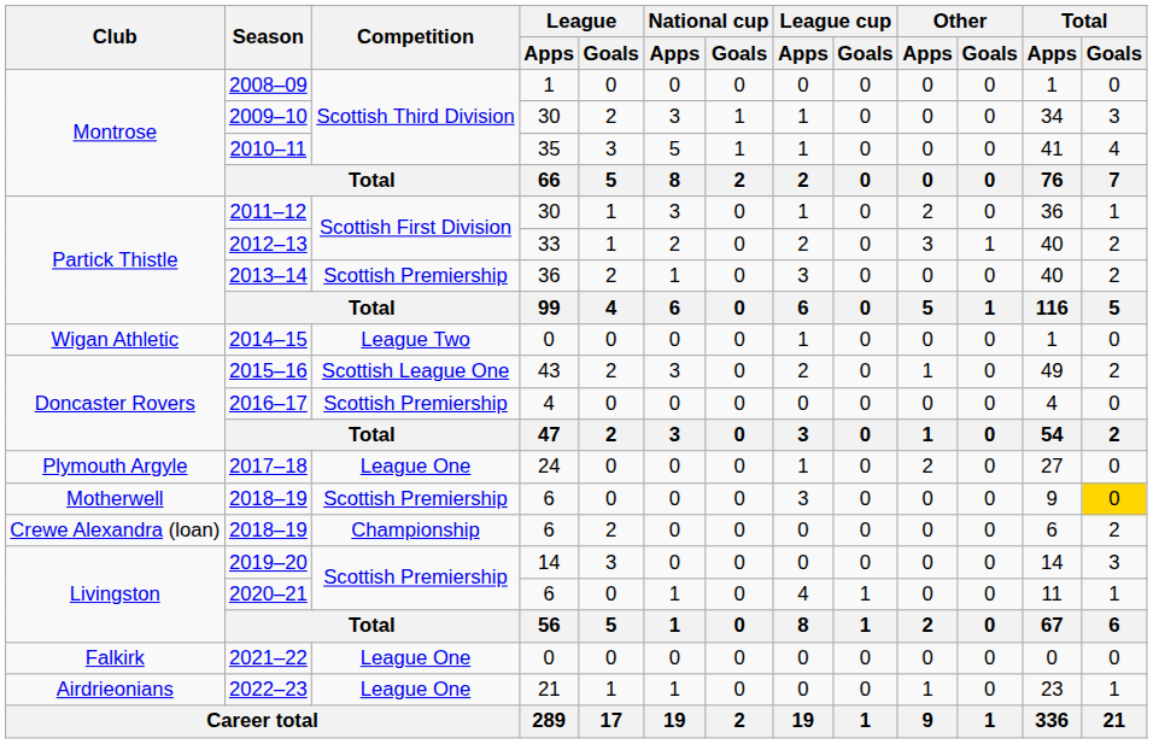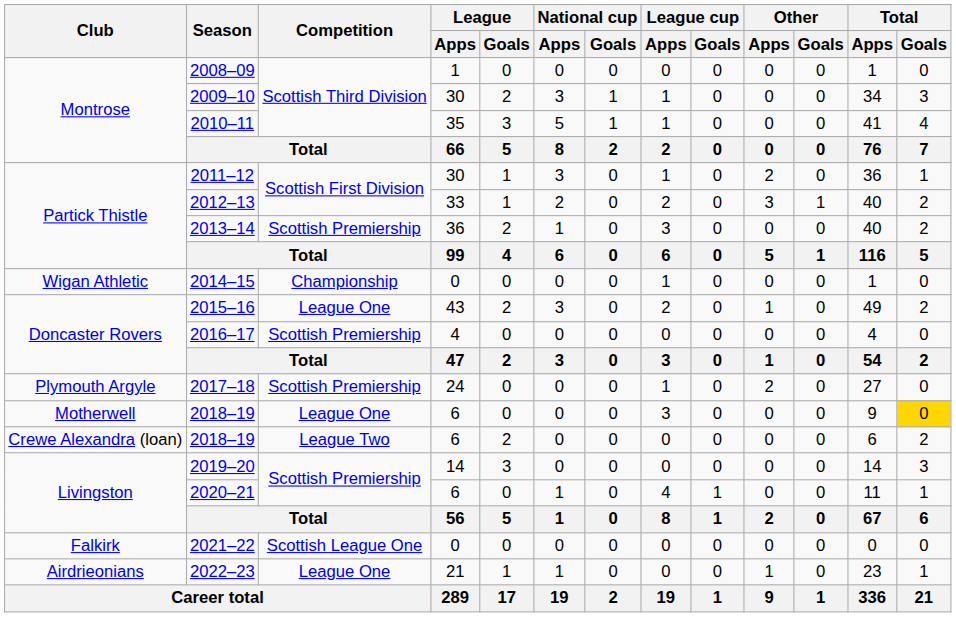 <table class="wikitable" style="text-align: center">
 <tr>
 <th rowspan="2">Club</th>
 <th rowspan="2">Season</th>
 <th rowspan="2">Competition</th>
 <th colspan="2">League</th>
 <th colspan="2">National cup</th>
 <th colspan="2">League cup</th>
 <th colspan="2">Other</th>
 <th colspan="2">Total</th>
 </tr>
 <tr>
 <th>Apps</th>
 <th>Goals</th>
 <th>Apps</th>
 <th>Goals</th>
 <th>Apps</th>
 <th>Goals</th>
 <th>Apps</th>
 <th>Goals</th>
 <th>Apps</th>
 <th>Goals</th>
 </tr>
 <tr>
 <td rowspan="4"><a href='#'>Montrose</a></td>
 <td><a href='#'>2008–09</a></td>
 <td rowspan="3"><a href='#'>Scottish Third Division</a></td>
 <td>1</td>
 <td>0</td>
 <td>0</td>
 <td>0</td>
 <td>0</td>
 <td>0</td>
 <td>0</td>
 <td>0</td>
 <td>1</td>
 <td>0</td>
 </tr>
 <tr>
 <td><a href='#'>2009–10</a></td>
 <td>30</td>
 <td>2</td>
 <td>3</td>
 <td>1</td>
 <td>1</td>
 <td>0</td>
 <td>0</td>
 <td>0</td>
 <td>34</td>
 <td>3</td>
 </tr>
 <tr>
 <td><a href='#'>2010–11</a></td>
 <td>35</td>
 <td>3</td>
 <td>5</td>
 <td>1</td>
 <td>1</td>
 <td>0</td>
 <td>0</td>
 <td>0</td>
 <td>41</td>
 <td>4</td>
 </tr>
 <tr>
 <th colspan="2">Total</th>
 <th>66</th>
 <th>5</th>
 <th>8</th>
 <th>2</th>
 <th>2</th>
 <th>0</th>
 <th>0</th>
 <th>0</th>
 <th>76</th>
 <th>7</th>
 </tr>
 <tr>
 <td rowspan="4"><a href='#'>Partick Thistle</a></td>
 <td><a href='#'>2011–12</a></td>
 <td rowspan="2"><a href='#'>Scottish First Division</a></td>
 <td>30</td>
 <td>1</td>
 <td>3</td>
 <td>0</td>
 <td>1</td>
 <td>0</td>
 <td>2</td>
 <td>0</td>
 <td>36</td>
 <td>1</td>
 </tr>
 <tr>
 <td><a href='#'>2012–13</a></td>
 <td>33</td>
 <td>1</td>
 <td>2</td>
 <td>0</td>
 <td>2</td>
 <td>0</td>
 <td>3</td>
 <td>1</td>
 <td>40</td>
 <td>2</td>
 </tr>
 <tr>
 <td><a href='#'>2013–14</a></td>
 <td><a href='#'>Scottish Premiership</a></td>
 <td>36</td>
 <td>2</td>
 <td>1</td>
 <td>0</td>
 <td>3</td>
 <td>0</td>
 <td>0</td>
 <td>0</td>
 <td>40</td>
 <td>2</td>
 </tr>
 <tr>
 <th colspan="2">Total</th>
 <th>99</th>
 <th>4</th>
 <th>6</th>
 <th>0</th>
 <th>6</th>
 <th>0</th>
 <th>5</th>
 <th>1</th>
 <th>116</th>
 <th>5</th>
 </tr>
 <tr>
 <td><a href='#'>Wigan Athletic</a></td>
 <td><a href='#'>2014–15</a></td>
-<td><a href='#'>League Two</a></td>
+<td><a href='#'>Championship</a></td>
 <td>0</td>
 <td>0</td>
 <td>0</td>
 <td>0</td>
 <td>1</td>
 <td>0</td>
 <td>0</td>
 <td>0</td>
 <td>1</td>
 <td>0</td>
 </tr>
 <tr>
 <td rowspan="3"><a href='#'>Doncaster Rovers</a></td>
 <td><a href='#'>2015–16</a></td>
-<td><a href='#'>Scottish League One</a></td>
+<td><a href='#'>League One</a></td>
 <td>43</td>
 <td>2</td>
 <td>3</td>
 <td>0</td>
 <td>2</td>
 <td>0</td>
 <td>1</td>
 <td>0</td>
 <td>49</td>
 <td>2</td>
 </tr>
 <tr>
 <td><a href='#'>2016–17</a></td>
 <td><a href='#'>Scottish Premiership</a></td>
 <td>4</td>
 <td>0</td>
 <td>0</td>
 <td>0</td>
 <td>0</td>
 <td>0</td>
 <td>0</td>
 <td>0</td>
 <td>4</td>
 <td>0</td>
 </tr>
 <tr>
 <th colspan="2">Total</th>
 <th>47</th>
 <th>2</th>
 <th>3</th>
 <th>0</th>
 <th>3</th>
 <th>0</th>
 <th>1</th>
 <th>0</th>
 <th>54</th>
 <th>2</th>
 </tr>
 <tr>
 <td><a href='#'>Plymouth Argyle</a></td>
 <td><a href='#'>2017–18</a></td>
-<td><a href='#'>League One</a></td>
+<td><a href='#'>Scottish Premiership</a></td>
 <td>24</td>
 <td>0</td>
 <td>0</td>
 <td>0</td>
 <td>1</td>
 <td>0</td>
 <td>2</td>
 <td>0</td>
 <td>27</td>
 <td>0</td>
 </tr>
 <tr>
 <td><a href='#'>Motherwell</a></td>
 <td><a href='#'>2018–19</a></td>
-<td><a href='#'>Scottish Premiership</a></td>
+<td><a href='#'>League One</a></td>
 <td>6</td>
 <td>0</td>
 <td>0</td>
 <td>0</td>
 <td>3</td>
 <td>0</td>
 <td>0</td>
 <td>0</td>
 <td>9</td>
 <td style="background: gold;">0</td>
 </tr>
 <tr>
 <td><a href='#'>Crewe Alexandra</a> (loan)</td>
 <td><a href='#'>2018–19</a></td>
-<td><a href='#'>Championship</a></td>
+<td><a href='#'>League Two</a></td>
 <td>6</td>
 <td>2</td>
 <td>0</td>
 <td>0</td>
 <td>0</td>
 <td>0</td>
 <td>0</td>
 <td>0</td>
 <td>6</td>
 <td>2</td>
 </tr>
 <tr>
 <td rowspan=3><a href='#'>Livingston</a></td>
 <td><a href='#'>2019–20</a></td>
 <td rowspan=2><a href='#'>Scottish Premiership</a></td>
 <td>14</td>
 <td>3</td>
 <td>0</td>
 <td>0</td>
 <td>0</td>
 <td>0</td>
 <td>0</td>
 <td>0</td>
 <td>14</td>
 <td>3</td>
 </tr>
 <tr>
 <td><a href='#'>2020–21</a></td>
 <td>6</td>
 <td>0</td>
 <td>1</td>
 <td>0</td>
 <td>4</td>
 <td>1</td>
 <td>0</td>
 <td>0</td>
 <td>11</td>
 <td>1</td>
 </tr>
 <tr>
 <th colspan=2>Total</th>
 <th>56</th>
 <th>5</th>
 <th>1</th>
 <th>0</th>
 <th>8</th>
 <th>1</th>
 <th>2</th>
 <th>0</th>
 <th>67</th>
 <th>6</th>
 </tr>
 <tr>
 <td><a href='#'>Falkirk</a></td>
 <td><a href='#'>2021–22</a></td>
-<td><a href='#'>League One</a></td>
+<td><a href='#'>Scottish League One</a></td>
 <td>0</td>
 <td>0</td>
 <td>0</td>
 <td>0</td>
 <td>0</td>
 <td>0</td>
 <td>0</td>
 <td>0</td>
 <td>0</td>
 <td>0</td>
 </tr>
 <tr>
 <td><a href='#'>Airdrieonians</a></td>
 <td><a href='#'>2022–23</a></td>
 <td><a href='#'>League One</a></td>
 <td>21</td>
 <td>1</td>
 <td>1</td>
 <td>0</td>
 <td>0</td>
 <td>0</td>
 <td>1</td>
 <td>0</td>
 <td>23</td>
 <td>1</td>
 </tr>
 <tr>
 <th colspan="3">Career total</th>
 <th>289</th>
 <th>17</th>
 <th>19</th>
 <th>2</th>
 <th>19</th>
 <th>1</th>
 <th>9</th>
 <th>1</th>
 <th>336</th>
 <th>21</th>
 </tr>
 </table>
